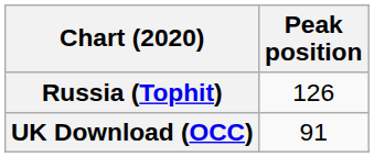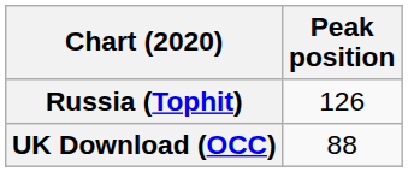 <table class="wikitable sortable plainrowheaders" style="text-align:center">
 <tr>
 <th scope="col">Chart (2020)</th>
 <th scope="col">Peak<br>position</th>
 </tr>
 <tr>
 <th scope="row">Russia (<a href='#'>Tophit</a>)</th>
 <td>126</td>
 </tr>
 <tr>
 <th scope="row">UK Download (<a href='#'>OCC</a>)</th>
-<td>91</td>
+<td>88</td>
 </tr>
 </table>
